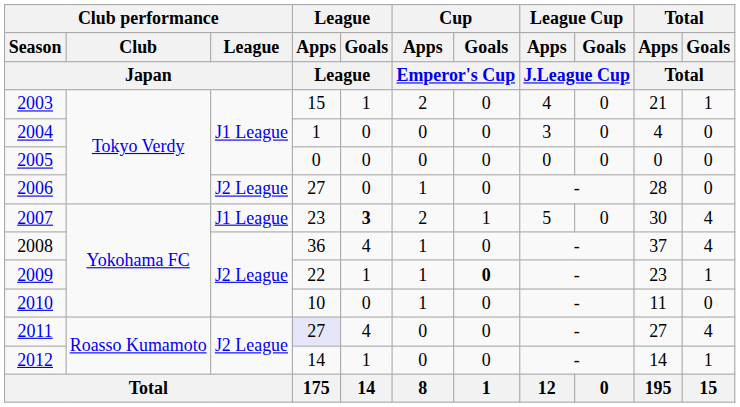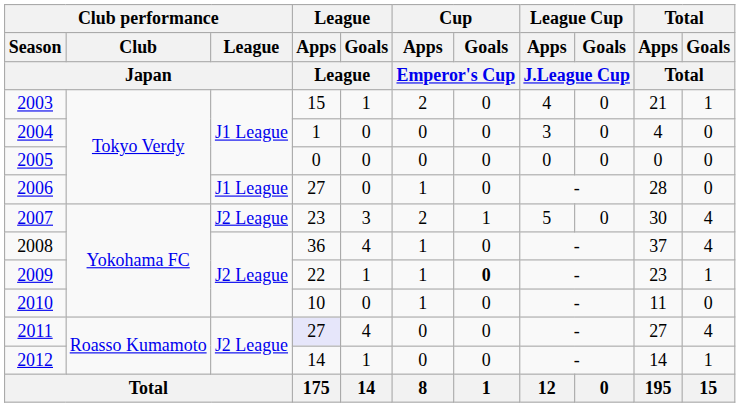 <table class="wikitable" style="text-align:center;">
 <tr>
 <th colspan=3>Club performance</th>
 <th colspan=2>League</th>
 <th colspan=2>Cup</th>
 <th colspan=2>League Cup</th>
 <th colspan=2>Total</th>
 </tr>
 <tr>
 <th>Season</th>
 <th>Club</th>
 <th>League</th>
 <th>Apps</th>
 <th>Goals</th>
 <th>Apps</th>
 <th>Goals</th>
 <th>Apps</th>
 <th>Goals</th>
 <th>Apps</th>
 <th>Goals</th>
 </tr>
 <tr>
 <th colspan=3>Japan</th>
 <th colspan=2>League</th>
 <th colspan=2><a href='#'>Emperor's Cup</a></th>
 <th colspan=2><a href='#'>J.League Cup</a></th>
 <th colspan=2>Total</th>
 </tr>
 <tr>
 <td><a href='#'>2003</a></td>
 <td rowspan="4"><a href='#'>Tokyo Verdy</a></td>
 <td rowspan="3"><a href='#'>J1 League</a></td>
 <td>15</td>
 <td>1</td>
 <td>2</td>
 <td>0</td>
 <td>4</td>
 <td>0</td>
 <td>21</td>
 <td>1</td>
 </tr>
 <tr>
 <td><a href='#'>2004</a></td>
 <td>1</td>
 <td>0</td>
 <td>0</td>
 <td>0</td>
 <td>3</td>
 <td>0</td>
 <td>4</td>
 <td>0</td>
 </tr>
 <tr>
 <td><a href='#'>2005</a></td>
 <td>0</td>
 <td>0</td>
 <td>0</td>
 <td>0</td>
 <td>0</td>
 <td>0</td>
 <td>0</td>
 <td>0</td>
 </tr>
 <tr>
 <td><a href='#'>2006</a></td>
-<td><a href='#'>J2 League</a></td>
+<td><a href='#'>J1 League</a></td>
 <td>27</td>
 <td>0</td>
 <td>1</td>
 <td>0</td>
 <td colspan="2">-</td>
 <td>28</td>
 <td>0</td>
 </tr>
 <tr>
 <td><a href='#'>2007</a></td>
 <td rowspan="4"><a href='#'>Yokohama FC</a></td>
-<td><a href='#'>J1 League</a></td>
+<td><a href='#'>J2 League</a></td>
 <td>23</td>
-<td><strong>3</strong></td>
+<td>3</td>
 <td>2</td>
 <td>1</td>
 <td>5</td>
 <td>0</td>
 <td>30</td>
 <td>4</td>
 </tr>
 <tr>
 <td>2008</td>
 <td rowspan="3"><a href='#'>J2 League</a></td>
 <td>36</td>
 <td>4</td>
 <td>1</td>
 <td>0</td>
 <td colspan="2">-</td>
 <td>37</td>
 <td>4</td>
 </tr>
 <tr>
 <td><a href='#'>2009</a></td>
 <td>22</td>
 <td>1</td>
 <td>1</td>
 <td><strong>0</strong></td>
 <td colspan="2">-</td>
 <td>23</td>
 <td>1</td>
 </tr>
 <tr>
 <td><a href='#'>2010</a></td>
 <td>10</td>
 <td>0</td>
 <td>1</td>
 <td>0</td>
 <td colspan="2">-</td>
 <td>11</td>
 <td>0</td>
 </tr>
 <tr>
 <td><a href='#'>2011</a></td>
 <td rowspan="2"><a href='#'>Roasso Kumamoto</a></td>
 <td rowspan="2"><a href='#'>J2 League</a></td>
 <td style="background: lavender;">27</td>
 <td>4</td>
 <td>0</td>
 <td>0</td>
 <td colspan="2">-</td>
 <td>27</td>
 <td>4</td>
 </tr>
 <tr>
 <td><a href='#'>2012</a></td>
 <td>14</td>
 <td>1</td>
 <td>0</td>
 <td>0</td>
 <td colspan="2">-</td>
 <td>14</td>
 <td>1</td>
 </tr>
 <tr>
 <th colspan=3>Total</th>
 <th>175</th>
 <th>14</th>
 <th>8</th>
 <th>1</th>
 <th>12</th>
 <th>0</th>
 <th>195</th>
 <th>15</th>
 </tr>
 </table>
